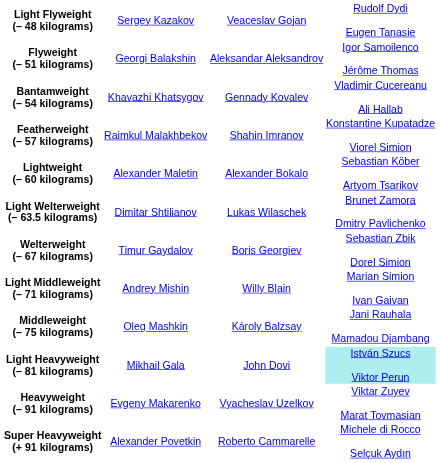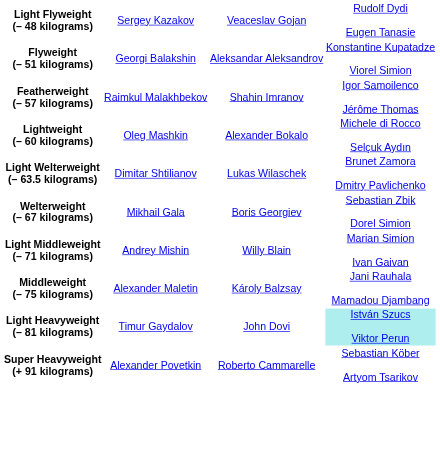 <table>
 <tr align="center">
 <td><strong>Light Flyweight<br>(– 48 kilograms)</strong></td>
 <td> <a href='#'>Sergey Kazakov</a><br></td>
 <td> <a href='#'>Veaceslav Gojan</a><br></td>
 <td> <a href='#'>Rudolf Dydi</a><br><br> <a href='#'>Eugen Tanasie</a><br></td>
 </tr>
 <tr align="center">
 <td><strong>Flyweight<br>(– 51 kilograms)</strong></td>
 <td> <a href='#'>Georgi Balakshin</a><br></td>
 <td> <a href='#'>Aleksandar Aleksandrov</a><br></td>
-<td> <a href='#'>Igor Samoilenco</a><br><br> <a href='#'>Jérôme Thomas</a><br></td>
-</tr>
-<tr align="center">
-<td><strong>Bantamweight<br>(– 54 kilograms)</strong></td>
-<td> <a href='#'>Khavazhi Khatsygov</a><br></td>
-<td> <a href='#'>Gennady Kovalev</a><br></td>
-<td> <a href='#'>Vladimir Cucereanu</a><br><br> <a href='#'>Ali Hallab</a><br></td>
+<td> <a href='#'>Konstantine Kupatadze</a><br><br> <a href='#'>Viorel Simion</a><br></td>
 </tr>
 <tr align="center">
 <td><strong>Featherweight<br>(– 57 kilograms)</strong></td>
 <td> <a href='#'>Raimkul Malakhbekov</a><br></td>
 <td> <a href='#'>Shahin Imranov</a><br></td>
-<td> <a href='#'>Konstantine Kupatadze</a><br><br> <a href='#'>Viorel Simion</a><br></td>
+<td> <a href='#'>Igor Samoilenco</a><br><br> <a href='#'>Jérôme Thomas</a><br></td>
 </tr>
 <tr align="center">
 <td><strong>Lightweight<br>(– 60 kilograms)</strong></td>
-<td> <a href='#'>Alexander Maletin</a><br></td>
+<td> <a href='#'>Oleg Mashkin</a><br></td>
 <td> <a href='#'>Alexander Bokalo</a><br></td>
-<td> <a href='#'>Sebastian Köber</a><br><br> <a href='#'>Artyom Tsarikov</a><br></td>
+<td> <a href='#'>Michele di Rocco</a><br><br> <a href='#'>Selçuk Aydın</a><br></td>
 </tr>
 <tr align="center">
 <td><strong>Light Welterweight<br>(– 63.5 kilograms)</strong></td>
 <td> <a href='#'>Dimitar Shtilianov</a><br></td>
 <td> <a href='#'>Lukas Wilaschek</a><br></td>
 <td> <a href='#'>Brunet Zamora</a><br><br> <a href='#'>Dmitry Pavlichenko</a><br></td>
 </tr>
 <tr align="center">
 <td><strong>Welterweight<br>(– 67 kilograms)</strong></td>
-<td> <a href='#'>Timur Gaydalov</a><br></td>
+<td> <a href='#'>Mikhail Gala</a><br></td>
 <td> <a href='#'>Boris Georgiev</a><br></td>
 <td> <a href='#'>Sebastian Zbik</a><br><br> <a href='#'>Dorel Simion</a><br></td>
 </tr>
 <tr align="center">
 <td><strong>Light Middleweight<br>(– 71 kilograms)</strong></td>
 <td> <a href='#'>Andrey Mishin</a><br></td>
 <td> <a href='#'>Willy Blain</a><br></td>
 <td> <a href='#'>Marian Simion</a><br><br> <a href='#'>Ivan Gaivan</a><br></td>
 </tr>
 <tr align="center">
 <td><strong>Middleweight<br>(– 75 kilograms)</strong></td>
-<td> <a href='#'>Oleg Mashkin</a><br></td>
+<td> <a href='#'>Alexander Maletin</a><br></td>
 <td> <a href='#'>Károly Balzsay</a><br></td>
 <td> <a href='#'>Jani Rauhala</a><br><br> <a href='#'>Mamadou Djambang</a><br></td>
 </tr>
 <tr align="center">
 <td><strong>Light Heavyweight<br>(– 81 kilograms)</strong></td>
-<td> <a href='#'>Mikhail Gala</a><br></td>
+<td> <a href='#'>Timur Gaydalov</a><br></td>
 <td> <a href='#'>John Dovi</a><br></td>
 <td style="background: paleturquoise;"> <a href='#'>István Szucs</a><br><br> <a href='#'>Viktor Perun</a><br></td>
-</tr>
-<tr align="center">
-<td><strong>Heavyweight<br>(– 91 kilograms)</strong></td>
-<td> <a href='#'>Evgeny Makarenko</a><br></td>
-<td> <a href='#'>Vyacheslav Uzelkov</a><br></td>
-<td> <a href='#'>Viktar Zuyev</a><br><br> <a href='#'>Marat Tovmasian</a><br></td>
 </tr>
 <tr align="center">
 <td><strong>Super Heavyweight<br>(+ 91 kilograms)</strong></td>
 <td> <a href='#'>Alexander Povetkin</a><br></td>
 <td> <a href='#'>Roberto Cammarelle</a><br></td>
-<td> <a href='#'>Michele di Rocco</a><br><br> <a href='#'>Selçuk Aydın</a><br></td>
+<td> <a href='#'>Sebastian Köber</a><br><br> <a href='#'>Artyom Tsarikov</a><br></td>
 </tr>
 </table>
